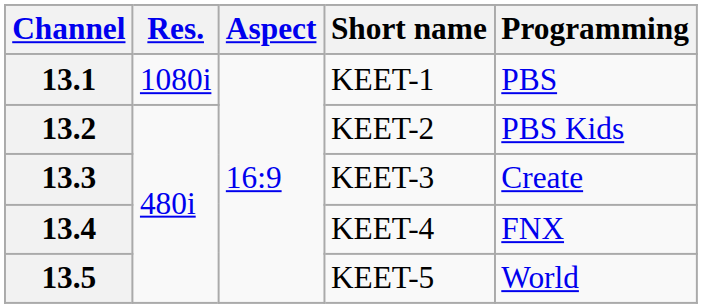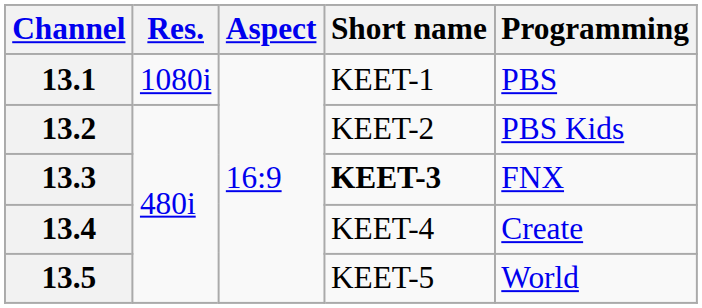 <table class="wikitable">
 <tr>
 <th><a href='#'>Channel</a></th>
 <th><a href='#'>Res.</a></th>
 <th><a href='#'>Aspect</a></th>
 <th>Short name</th>
 <th>Programming</th>
 </tr>
 <tr>
 <th scope = "row">13.1</th>
 <td><a href='#'>1080i</a></td>
 <td rowspan=5><a href='#'>16:9</a></td>
 <td>KEET-1</td>
 <td><a href='#'>PBS</a></td>
 </tr>
 <tr>
 <th scope = "row">13.2</th>
 <td rowspan=4><a href='#'>480i</a></td>
 <td>KEET-2</td>
 <td><a href='#'>PBS Kids</a></td>
 </tr>
 <tr>
 <th scope = "row">13.3</th>
-<td>KEET-3</td>
-<td><a href='#'>Create</a></td>
+<td><strong>KEET-3</strong></td>
+<td><a href='#'>FNX</a></td>
 </tr>
 <tr>
 <th scope = "row">13.4</th>
 <td>KEET-4</td>
-<td><a href='#'>FNX</a></td>
+<td><a href='#'>Create</a></td>
 </tr>
 <tr>
 <th scope = "row">13.5</th>
 <td>KEET-5</td>
 <td><a href='#'>World</a></td>
 </tr>
 </table>
